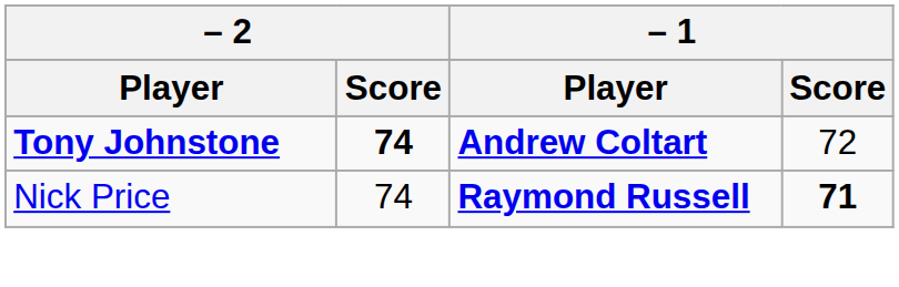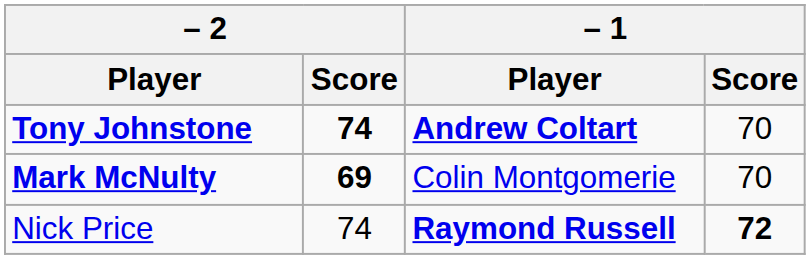 <table class=wikitable>
 <tr>
 <th colspan=2> – 2</th>
 <th colspan=2> – 1</th>
 </tr>
 <tr>
 <th width=145>Player</th>
 <th>Score</th>
 <th width=145>Player</th>
 <th>Score</th>
 </tr>
 <tr>
 <td><strong><a href='#'>Tony Johnstone</a></strong></td>
 <td align=center><strong>74</strong></td>
 <td><strong><a href='#'>Andrew Coltart</a></strong></td>
-<td align=center>72</td>
+<td align=center>70</td>
+</tr>
+<tr>
+<td><strong><a href='#'>Mark McNulty</a></strong></td>
+<td align=center><strong>69</strong></td>
+<td><a href='#'>Colin Montgomerie</a></td>
+<td align=center>70</td>
 </tr>
 <tr>
 <td><a href='#'>Nick Price</a></td>
 <td align=center>74</td>
 <td><strong><a href='#'>Raymond Russell</a></strong></td>
-<td align=center><strong>71</strong></td>
+<td align=center><strong>72</strong></td>
 </tr>
 </table>
